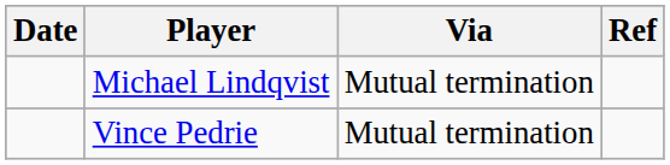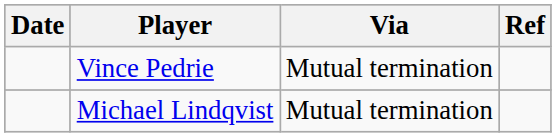 <table class="wikitable">
 <tr>
 <th>Date</th>
 <th>Player</th>
 <th>Via</th>
 <th>Ref</th>
 </tr>
 <tr>
 <td></td>
-<td><a href='#'>Michael Lindqvist</a></td>
+<td><a href='#'>Vince Pedrie</a></td>
 <td>Mutual termination</td>
 <td></td>
 </tr>
 <tr>
 <td></td>
-<td><a href='#'>Vince Pedrie</a></td>
+<td><a href='#'>Michael Lindqvist</a></td>
 <td>Mutual termination</td>
 <td></td>
 </tr>
 </table>
